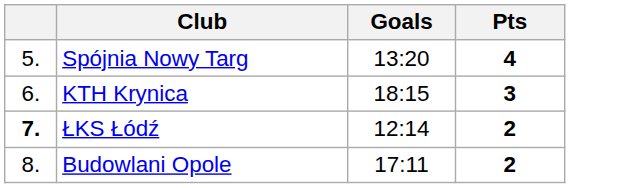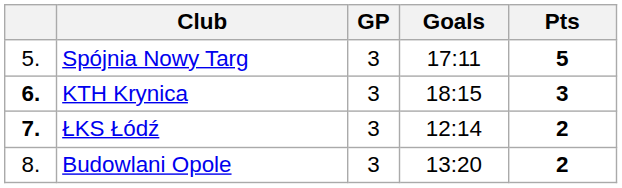 <table class="wikitable">
 <tr>
 <th width="30"></th>
 <th width="200">Club</th>
+<th width="30">GP</th>
 <th width="70">Goals</th>
 <th width="70">Pts</th>
 </tr>
 <tr bgcolor="#FFFFFF" align="center">
 <td>5.</td>
 <td align="left"><a href='#'>Spójnia Nowy Targ</a></td>
-<td>13:20</td>
-<td><strong>4</strong></td>
+<td>3</td>
+<td>17:11</td>
+<td><strong>5</strong></td>
 </tr>
 <tr bgcolor="#FFFFFF" align="center">
-<td>6.</td>
+<td><strong>6.</strong></td>
 <td align="left"><a href='#'>KTH Krynica</a></td>
+<td>3</td>
 <td>18:15</td>
 <td><strong>3</strong></td>
 </tr>
 <tr bgcolor="#FFFFFF" align="center">
 <td><strong>7.</strong></td>
 <td align="left"><a href='#'>ŁKS Łódź</a></td>
+<td>3</td>
 <td>12:14</td>
 <td><strong>2</strong></td>
 </tr>
 <tr bgcolor="#FFFFFF" align="center">
 <td>8.</td>
 <td align="left"><a href='#'>Budowlani Opole</a></td>
-<td>17:11</td>
+<td>3</td>
+<td>13:20</td>
 <td><strong>2</strong></td>
 </tr>
 </table>
